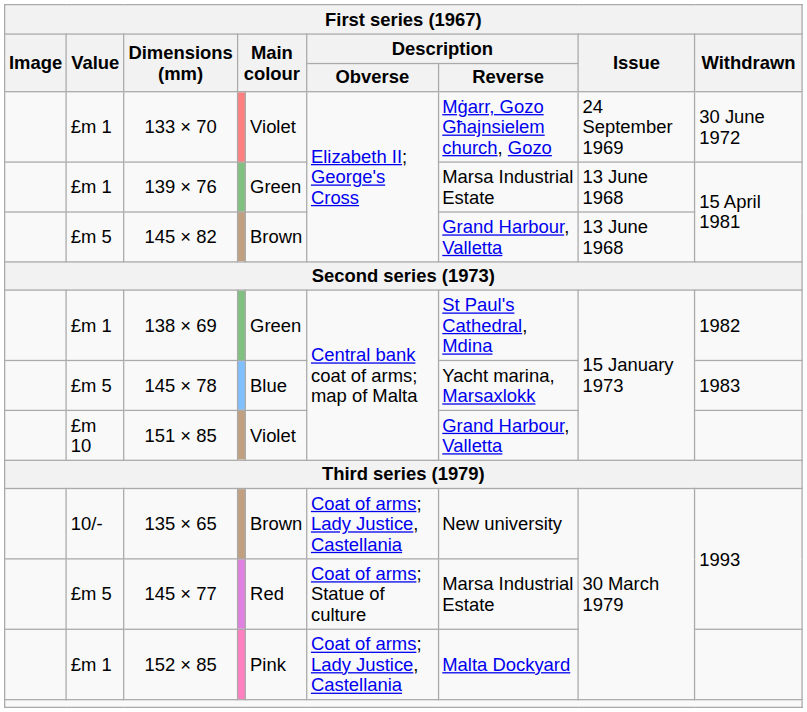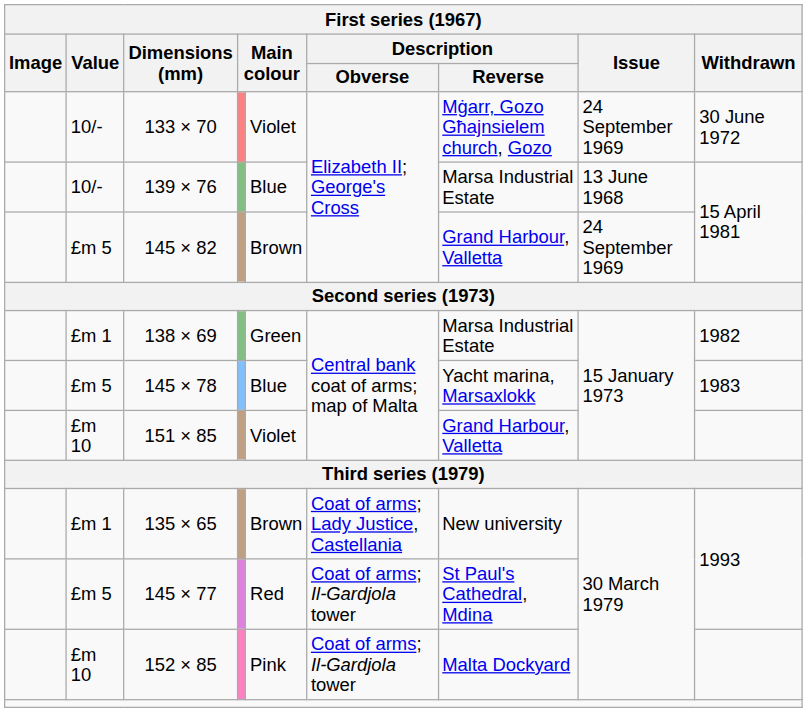 <table class="wikitable" style="margin:auto; font-size:90%; border-width:1px;">
 <tr>
 <th colspan=10>First series (1967)</th>
 </tr>
 <tr>
 <th rowspan=2>Image</th>
 <th rowspan=2>Value</th>
 <th rowspan=2>Dimensions<br>(mm)</th>
 <th rowspan=2 colspan=2>Main<br>colour</th>
 <th colspan=2>Description</th>
 <th rowspan=2>Issue</th>
 <th rowspan=2>Withdrawn</th>
 </tr>
 <tr>
 <th>Obverse</th>
 <th>Reverse</th>
 </tr>
 <tr>
 <td align=center></td>
-<td>£m 1</td>
+<td>10/-</td>
 <td align=center>133 × 70</td>
 <td style="background:#FF8080;"></td>
 <td>Violet</td>
 <td rowspan=3><a href='#'>Elizabeth II</a>;<br><a href='#'>George's Cross</a></td>
 <td><a href='#'>Mġarr, Gozo</a><br><a href='#'>Għajnsielem</a> <a href='#'>church</a>, <a href='#'>Gozo</a></td>
 <td>24 September 1969</td>
 <td>30 June 1972</td>
 </tr>
 <tr>
 <td align=center></td>
-<td>£m 1</td>
+<td>10/-</td>
 <td align=center>139 × 76</td>
 <td style="background:#80C080;"></td>
-<td>Green</td>
+<td>Blue</td>
 <td>Marsa Industrial Estate</td>
 <td>13 June 1968</td>
 <td rowspan=2>15 April 1981</td>
 </tr>
 <tr>
 <td align=center></td>
 <td>£m 5</td>
 <td align=center>145 × 82</td>
 <td style="background:#C0A080;"></td>
 <td>Brown</td>
 <td><a href='#'>Grand Harbour</a>, <a href='#'>Valletta</a></td>
-<td>13 June 1968</td>
+<td>24 September 1969</td>
 </tr>
 <tr>
 <th colspan=10>Second series (1973)</th>
 </tr>
 <tr>
 <td align=center></td>
 <td>£m 1</td>
 <td align=center>138 × 69</td>
 <td style="background:#80C080;"></td>
 <td>Green</td>
 <td rowspan=3><a href='#'>Central bank</a> coat of arms;<br>map of Malta</td>
-<td><a href='#'>St Paul's Cathedral</a>, <a href='#'>Mdina</a></td>
+<td>Marsa Industrial Estate</td>
 <td rowspan=3>15 January 1973</td>
 <td>1982</td>
 </tr>
 <tr>
 <td align=center></td>
 <td>£m 5</td>
 <td align=center>145 × 78</td>
 <td style="background:#80C0FF;"></td>
 <td>Blue</td>
 <td>Yacht marina, <a href='#'>Marsaxlokk</a></td>
 <td>1983</td>
 </tr>
 <tr>
 <td align=center></td>
 <td>£m 10</td>
 <td align=center>151 × 85</td>
 <td style="background:#C0A080;"></td>
 <td>Violet</td>
 <td><a href='#'>Grand Harbour</a>, <a href='#'>Valletta</a></td>
 <td></td>
 </tr>
 <tr>
 <th colspan=10>Third series (1979)</th>
 </tr>
 <tr>
 <td align=center></td>
-<td>10/-</td>
+<td>£m 1</td>
 <td align=center>135 × 65</td>
 <td style="background:#C0A080;"></td>
 <td>Brown</td>
 <td><a href='#'>Coat of arms</a>;<br><a href='#'>Lady Justice</a>, <a href='#'>Castellania</a></td>
 <td>New university</td>
 <td rowspan=3>30 March 1979</td>
 <td rowspan=2>1993</td>
 </tr>
 <tr>
 <td align=center></td>
 <td>£m 5</td>
 <td align=center>145 × 77</td>
 <td style="background:#E080E0;"></td>
 <td>Red</td>
-<td><a href='#'>Coat of arms</a>;<br>Statue of culture</td>
-<td>Marsa Industrial Estate</td>
+<td><a href='#'>Coat of arms</a>;<br><em>Il-Gardjola</em> tower</td>
+<td><a href='#'>St Paul's Cathedral</a>, <a href='#'>Mdina</a></td>
 </tr>
 <tr>
 <td align=center></td>
-<td>£m 1</td>
+<td>£m 10</td>
 <td align=center>152 × 85</td>
 <td style="background:#FF80C0;"></td>
 <td>Pink</td>
-<td><a href='#'>Coat of arms</a>;<br><a href='#'>Lady Justice</a>, <a href='#'>Castellania</a></td>
+<td><a href='#'>Coat of arms</a>;<br><em>Il-Gardjola</em> tower</td>
 <td><a href='#'>Malta Dockyard</a></td>
 <td></td>
 </tr>
 <tr>
 <td colspan=10></td>
 </tr>
 </table>
